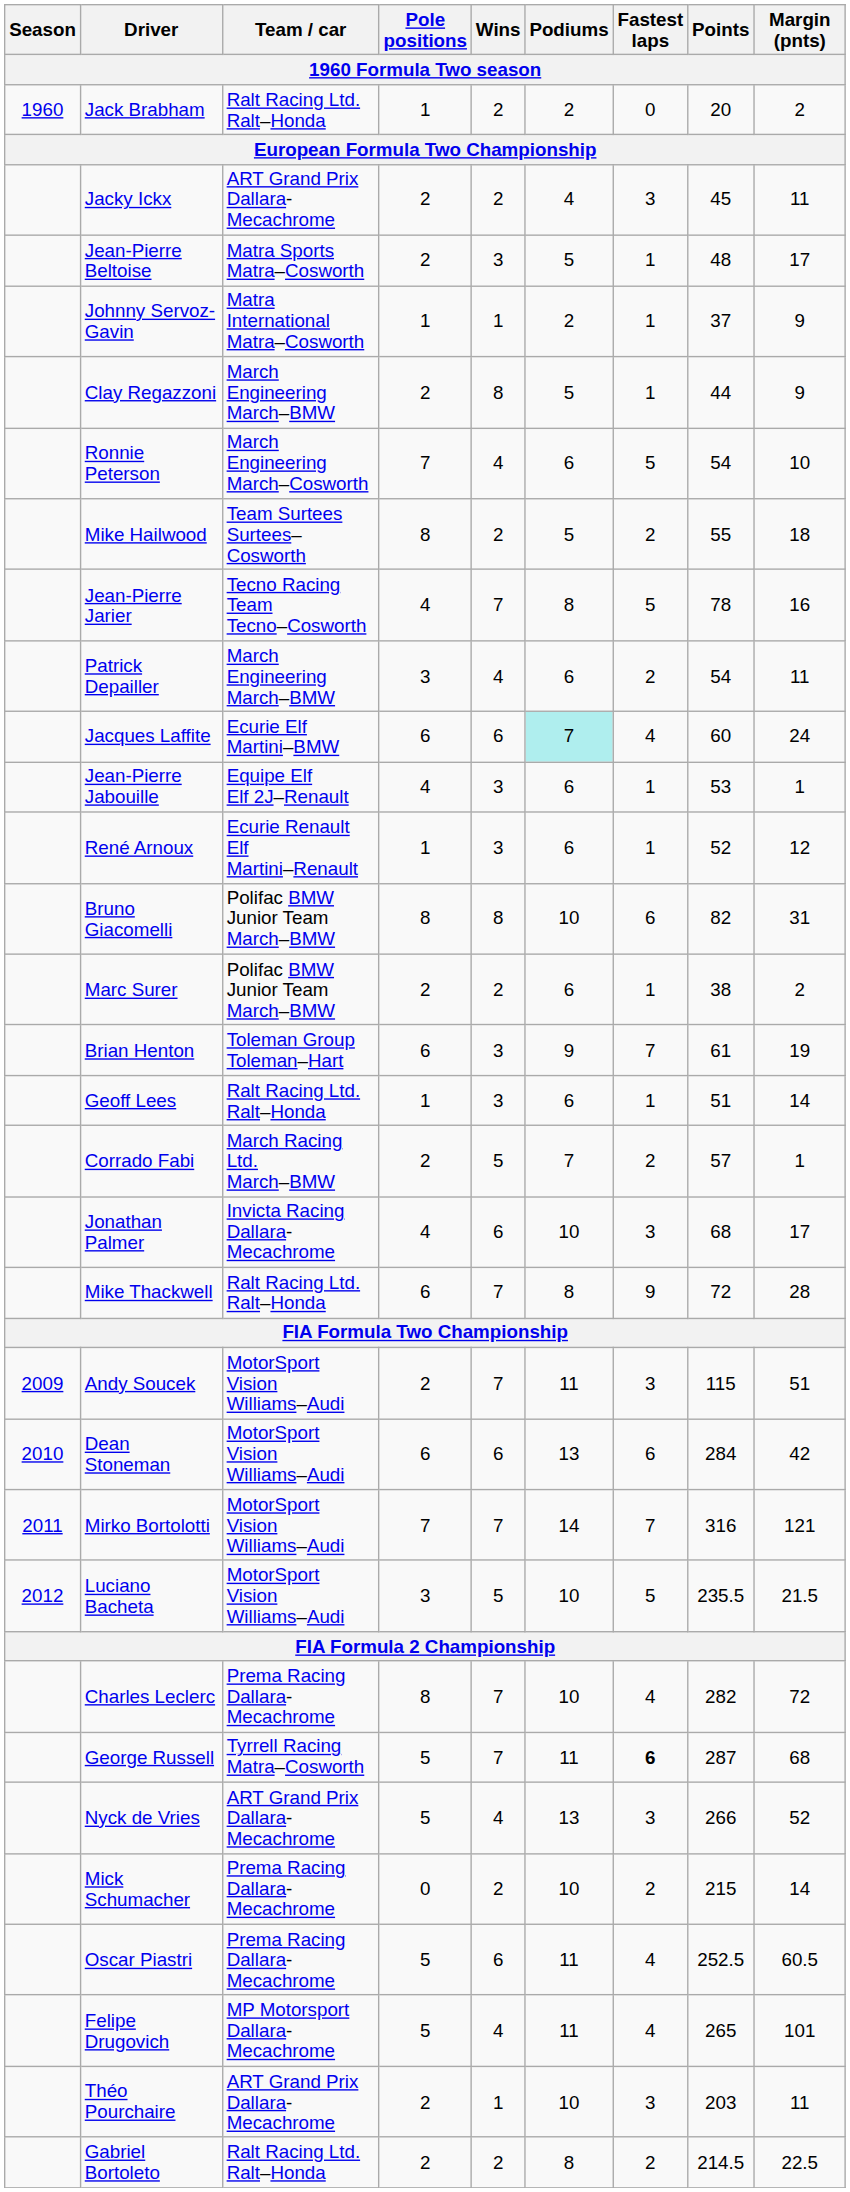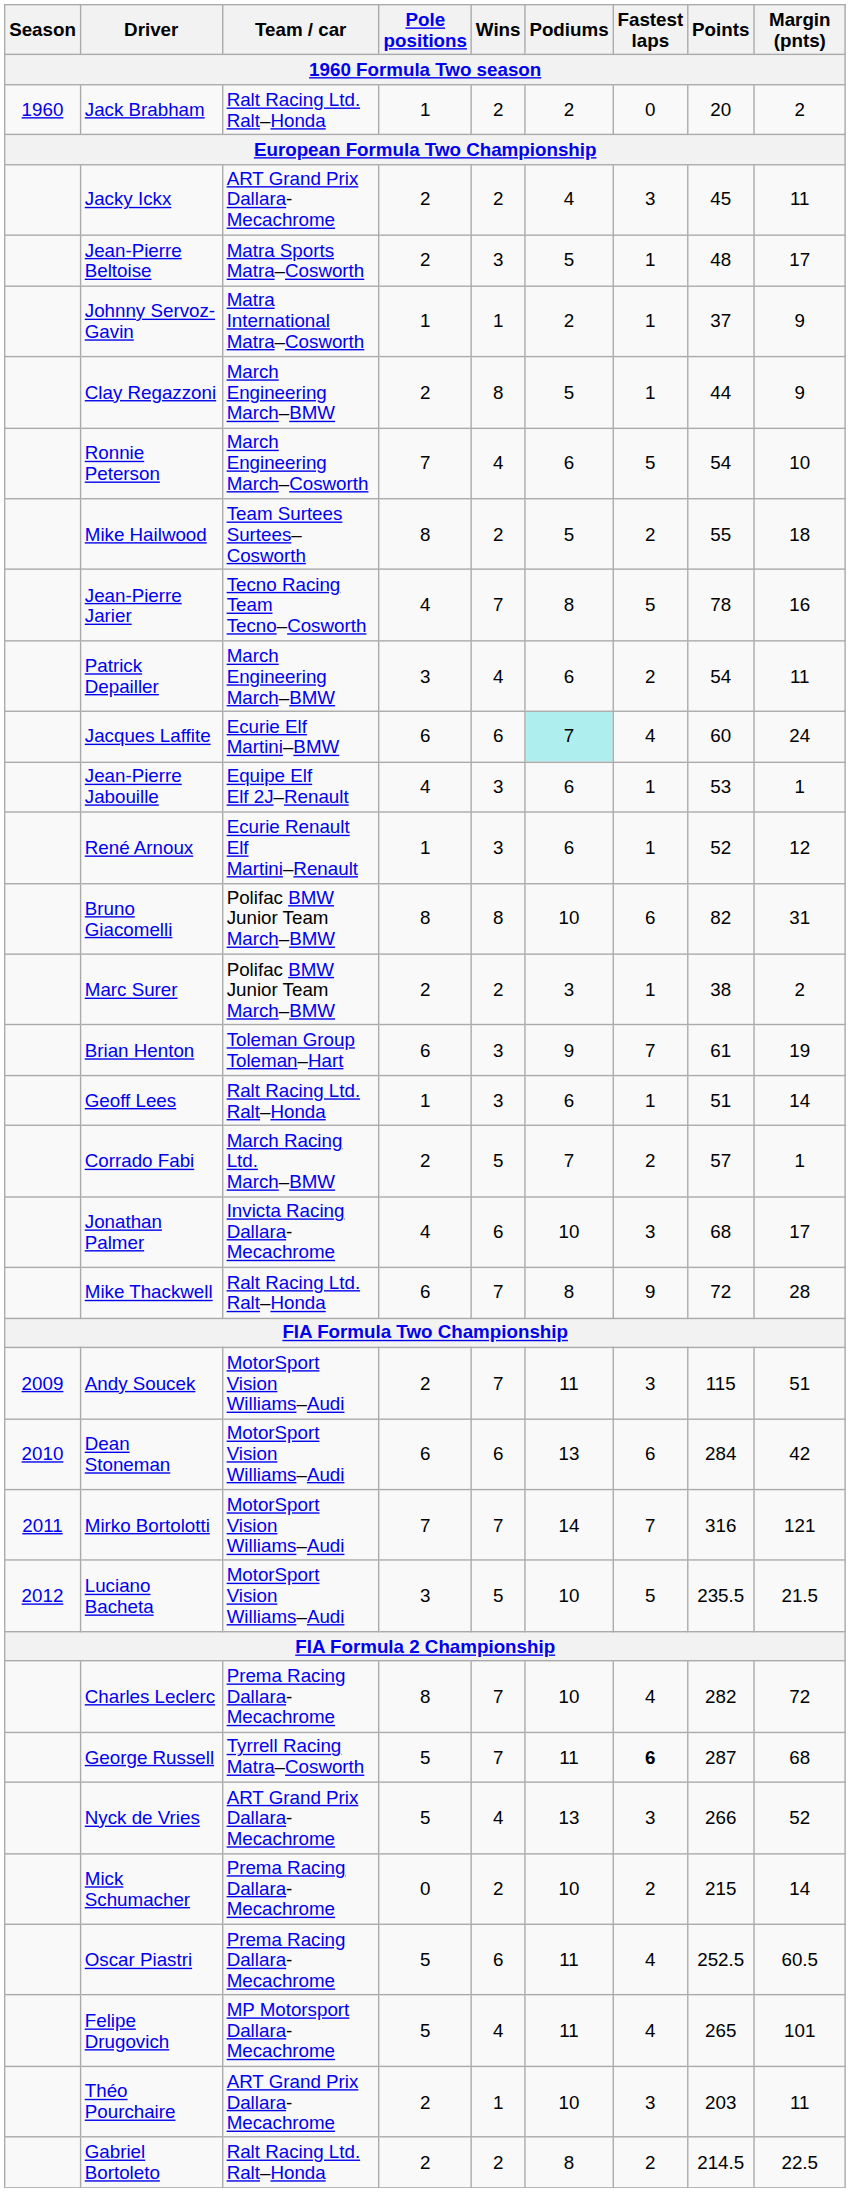 <table class="wikitable" style="font-size: 85%; text-align:center">
 <tr>
 <th>Season</th>
 <th>Driver</th>
 <th>Team / car</th>
 <th><a href='#'>Pole<br>positions</a></th>
 <th>Wins</th>
 <th>Podiums</th>
 <th>Fastest<br>laps</th>
 <th>Points</th>
 <th>Margin (pnts)</th>
 </tr>
 <tr>
 <th colspan=9><a href='#'>1960 Formula Two season</a></th>
 </tr>
 <tr>
 <td><a href='#'>1960</a></td>
 <td align="left"> <a href='#'>Jack Brabham</a></td>
 <td align="left"><a href='#'>Ralt Racing Ltd.</a><br><a href='#'>Ralt</a>–<a href='#'>Honda</a></td>
 <td>1</td>
 <td>2</td>
 <td>2</td>
 <td>0</td>
 <td>20</td>
 <td>2</td>
 </tr>
 <tr>
 <th colspan=9><a href='#'>European Formula Two Championship</a></th>
 </tr>
 <tr>
 <td></td>
 <td align="left"> <a href='#'>Jacky Ickx</a></td>
 <td align="left"><a href='#'>ART Grand Prix</a><br><a href='#'>Dallara</a>-<a href='#'>Mecachrome</a></td>
 <td>2</td>
 <td>2</td>
 <td>4</td>
 <td>3</td>
 <td>45</td>
 <td>11</td>
 </tr>
 <tr>
 <td></td>
 <td align="left"> <a href='#'>Jean-Pierre Beltoise</a></td>
 <td align="left"><a href='#'>Matra Sports</a><br><a href='#'>Matra</a>–<a href='#'>Cosworth</a></td>
 <td>2</td>
 <td>3</td>
 <td>5</td>
 <td>1</td>
 <td>48</td>
 <td>17</td>
 </tr>
 <tr>
 <td></td>
 <td align="left"> <a href='#'>Johnny Servoz-Gavin</a></td>
 <td align="left"><a href='#'>Matra International</a><br><a href='#'>Matra</a>–<a href='#'>Cosworth</a></td>
 <td>1</td>
 <td>1</td>
 <td>2</td>
 <td>1</td>
 <td>37</td>
 <td>9</td>
 </tr>
 <tr>
 <td></td>
 <td align="left"> <a href='#'>Clay Regazzoni</a></td>
 <td align="left"><a href='#'>March Engineering</a><br><a href='#'>March</a>–<a href='#'>BMW</a></td>
 <td>2</td>
 <td>8</td>
 <td>5</td>
 <td>1</td>
 <td>44</td>
 <td>9</td>
 </tr>
 <tr>
 <td></td>
 <td align="left"> <a href='#'>Ronnie Peterson</a></td>
 <td align="left"><a href='#'>March Engineering</a><br><a href='#'>March</a>–<a href='#'>Cosworth</a></td>
 <td>7</td>
 <td>4</td>
 <td>6</td>
 <td>5</td>
 <td>54</td>
 <td>10</td>
 </tr>
 <tr>
 <td></td>
 <td align="left"> <a href='#'>Mike Hailwood</a></td>
 <td align="left"><a href='#'>Team Surtees</a><br><a href='#'>Surtees</a>–<a href='#'>Cosworth</a></td>
 <td>8</td>
 <td>2</td>
 <td>5</td>
 <td>2</td>
 <td>55</td>
 <td>18</td>
 </tr>
 <tr>
 <td></td>
 <td align="left"> <a href='#'>Jean-Pierre Jarier</a></td>
 <td align="left"><a href='#'>Tecno Racing Team</a><br><a href='#'>Tecno</a>–<a href='#'>Cosworth</a></td>
 <td>4</td>
 <td>7</td>
 <td>8</td>
 <td>5</td>
 <td>78</td>
 <td>16</td>
 </tr>
 <tr>
 <td></td>
 <td align="left"> <a href='#'>Patrick Depailler</a></td>
 <td align="left"><a href='#'>March Engineering</a><br><a href='#'>March</a>–<a href='#'>BMW</a></td>
 <td>3</td>
 <td>4</td>
 <td>6</td>
 <td>2</td>
 <td>54</td>
 <td>11</td>
 </tr>
 <tr>
 <td></td>
 <td align="left"> <a href='#'>Jacques Laffite</a></td>
 <td align="left"><a href='#'>Ecurie Elf</a><br><a href='#'>Martini</a>–<a href='#'>BMW</a></td>
 <td>6</td>
 <td>6</td>
 <td style="background: paleturquoise;">7</td>
 <td>4</td>
 <td>60</td>
 <td>24</td>
 </tr>
 <tr>
 <td></td>
 <td align="left"> <a href='#'>Jean-Pierre Jabouille</a></td>
 <td align="left"><a href='#'>Equipe Elf</a><br><a href='#'>Elf 2J</a>–<a href='#'>Renault</a></td>
 <td>4</td>
 <td>3</td>
 <td>6</td>
 <td>1</td>
 <td>53</td>
 <td>1</td>
 </tr>
 <tr>
 <td></td>
 <td align="left"> <a href='#'>René Arnoux</a></td>
 <td align="left"><a href='#'>Ecurie Renault Elf</a><br><a href='#'>Martini</a>–<a href='#'>Renault</a></td>
 <td>1</td>
 <td>3</td>
 <td>6</td>
 <td>1</td>
 <td>52</td>
 <td>12</td>
 </tr>
 <tr>
 <td></td>
 <td align="left"> <a href='#'>Bruno Giacomelli</a></td>
 <td align="left">Polifac <a href='#'>BMW</a> Junior Team<br><a href='#'>March</a>–<a href='#'>BMW</a></td>
 <td>8</td>
 <td>8</td>
 <td>10</td>
 <td>6</td>
 <td>82</td>
 <td>31</td>
 </tr>
 <tr>
 <td></td>
 <td align="left"> <a href='#'>Marc Surer</a></td>
 <td align="left">Polifac <a href='#'>BMW</a> Junior Team<br><a href='#'>March</a>–<a href='#'>BMW</a></td>
 <td>2</td>
 <td>2</td>
-<td>6</td>
+<td>3</td>
 <td>1</td>
 <td>38</td>
 <td>2</td>
 </tr>
 <tr>
 <td></td>
 <td align="left"> <a href='#'>Brian Henton</a></td>
 <td align="left"><a href='#'>Toleman Group</a><br><a href='#'>Toleman</a>–<a href='#'>Hart</a></td>
 <td>6</td>
 <td>3</td>
 <td>9</td>
 <td>7</td>
 <td>61</td>
 <td>19</td>
 </tr>
 <tr>
 <td></td>
 <td align="left"> <a href='#'>Geoff Lees</a></td>
 <td align="left"><a href='#'>Ralt Racing Ltd.</a><br><a href='#'>Ralt</a>–<a href='#'>Honda</a></td>
 <td>1</td>
 <td>3</td>
 <td>6</td>
 <td>1</td>
 <td>51</td>
 <td>14</td>
 </tr>
 <tr>
 <td></td>
 <td align="left"> <a href='#'>Corrado Fabi</a></td>
 <td align="left"><a href='#'>March Racing Ltd.</a><br><a href='#'>March</a>–<a href='#'>BMW</a></td>
 <td>2</td>
 <td>5</td>
 <td>7</td>
 <td>2</td>
 <td>57</td>
 <td>1</td>
 </tr>
 <tr>
 <td></td>
 <td align="left"> <a href='#'>Jonathan Palmer</a></td>
 <td align="left"><a href='#'>Invicta Racing</a><br><a href='#'>Dallara</a>-<a href='#'>Mecachrome</a></td>
 <td>4</td>
 <td>6</td>
 <td>10</td>
 <td>3</td>
 <td>68</td>
 <td>17</td>
 </tr>
 <tr>
 <td></td>
 <td align="left"> <a href='#'>Mike Thackwell</a></td>
 <td align="left"><a href='#'>Ralt Racing Ltd.</a><br><a href='#'>Ralt</a>–<a href='#'>Honda</a></td>
 <td>6</td>
 <td>7</td>
 <td>8</td>
 <td>9</td>
 <td>72</td>
 <td>28</td>
 </tr>
 <tr>
 <th colspan=9><a href='#'>FIA Formula Two Championship</a></th>
 </tr>
 <tr>
 <td><a href='#'>2009</a></td>
 <td align="left"> <a href='#'>Andy Soucek</a></td>
 <td align="left"><a href='#'>MotorSport Vision</a><br><a href='#'>Williams</a>–<a href='#'>Audi</a></td>
 <td>2</td>
 <td>7</td>
 <td>11</td>
 <td>3</td>
 <td>115</td>
 <td>51</td>
 </tr>
 <tr>
 <td><a href='#'>2010</a></td>
 <td align="left"> <a href='#'>Dean Stoneman</a></td>
 <td align="left"><a href='#'>MotorSport Vision</a><br><a href='#'>Williams</a>–<a href='#'>Audi</a></td>
 <td>6</td>
 <td>6</td>
 <td>13</td>
 <td>6</td>
 <td>284</td>
 <td>42</td>
 </tr>
 <tr>
 <td><a href='#'>2011</a></td>
 <td align="left"> <a href='#'>Mirko Bortolotti</a></td>
 <td align="left"><a href='#'>MotorSport Vision</a><br><a href='#'>Williams</a>–<a href='#'>Audi</a></td>
 <td>7</td>
 <td>7</td>
 <td>14</td>
 <td>7</td>
 <td>316</td>
 <td>121</td>
 </tr>
 <tr>
 <td><a href='#'>2012</a></td>
 <td align="left"> <a href='#'>Luciano Bacheta</a></td>
 <td align="left"><a href='#'>MotorSport Vision</a><br><a href='#'>Williams</a>–<a href='#'>Audi</a></td>
 <td>3</td>
 <td>5</td>
 <td>10</td>
 <td>5</td>
 <td>235.5</td>
 <td>21.5</td>
 </tr>
 <tr>
 <th colspan=9><a href='#'>FIA Formula 2 Championship</a></th>
 </tr>
 <tr>
 <td></td>
 <td align="left"> <a href='#'>Charles Leclerc</a></td>
 <td align="left"><a href='#'>Prema Racing</a><br><a href='#'>Dallara</a>-<a href='#'>Mecachrome</a></td>
 <td>8</td>
 <td>7</td>
 <td>10</td>
 <td>4</td>
 <td>282</td>
 <td>72</td>
 </tr>
 <tr>
 <td></td>
 <td align="left"> <a href='#'>George Russell</a></td>
 <td align="left"><a href='#'>Tyrrell Racing</a><br><a href='#'>Matra</a>–<a href='#'>Cosworth</a></td>
 <td>5</td>
 <td>7</td>
 <td>11</td>
 <td><strong>6</strong></td>
 <td>287</td>
 <td>68</td>
 </tr>
 <tr>
 <td></td>
 <td align="left"> <a href='#'>Nyck de Vries</a></td>
 <td align="left"><a href='#'>ART Grand Prix</a><br><a href='#'>Dallara</a>-<a href='#'>Mecachrome</a></td>
 <td>5</td>
 <td>4</td>
 <td>13</td>
 <td>3</td>
 <td>266</td>
 <td>52</td>
 </tr>
 <tr>
 <td></td>
 <td align="left"> <a href='#'>Mick Schumacher</a></td>
 <td align="left"><a href='#'>Prema Racing</a><br><a href='#'>Dallara</a>-<a href='#'>Mecachrome</a></td>
 <td>0</td>
 <td>2</td>
 <td>10</td>
 <td>2</td>
 <td>215</td>
 <td>14</td>
 </tr>
 <tr>
 <td></td>
 <td align="left"> <a href='#'>Oscar Piastri</a></td>
 <td align="left"><a href='#'>Prema Racing</a><br><a href='#'>Dallara</a>-<a href='#'>Mecachrome</a></td>
 <td>5</td>
 <td>6</td>
 <td>11</td>
 <td>4</td>
 <td>252.5</td>
 <td>60.5</td>
 </tr>
 <tr>
 <td></td>
 <td align="left"> <a href='#'>Felipe Drugovich</a></td>
 <td align="left"><a href='#'>MP Motorsport</a><br><a href='#'>Dallara</a>-<a href='#'>Mecachrome</a></td>
 <td>5</td>
 <td>4</td>
 <td>11</td>
 <td>4</td>
 <td>265</td>
 <td>101</td>
 </tr>
 <tr>
 <td></td>
 <td align="left"> <a href='#'>Théo Pourchaire</a></td>
 <td align="left"><a href='#'>ART Grand Prix</a><br><a href='#'>Dallara</a>-<a href='#'>Mecachrome</a></td>
 <td>2</td>
 <td>1</td>
 <td>10</td>
 <td>3</td>
 <td>203</td>
 <td>11</td>
 </tr>
 <tr>
 <td></td>
 <td align="left"> <a href='#'>Gabriel Bortoleto</a></td>
 <td align="left"><a href='#'>Ralt Racing Ltd.</a><br><a href='#'>Ralt</a>–<a href='#'>Honda</a></td>
 <td>2</td>
 <td>2</td>
 <td>8</td>
 <td>2</td>
 <td>214.5</td>
 <td>22.5</td>
 </tr>
 </table>
